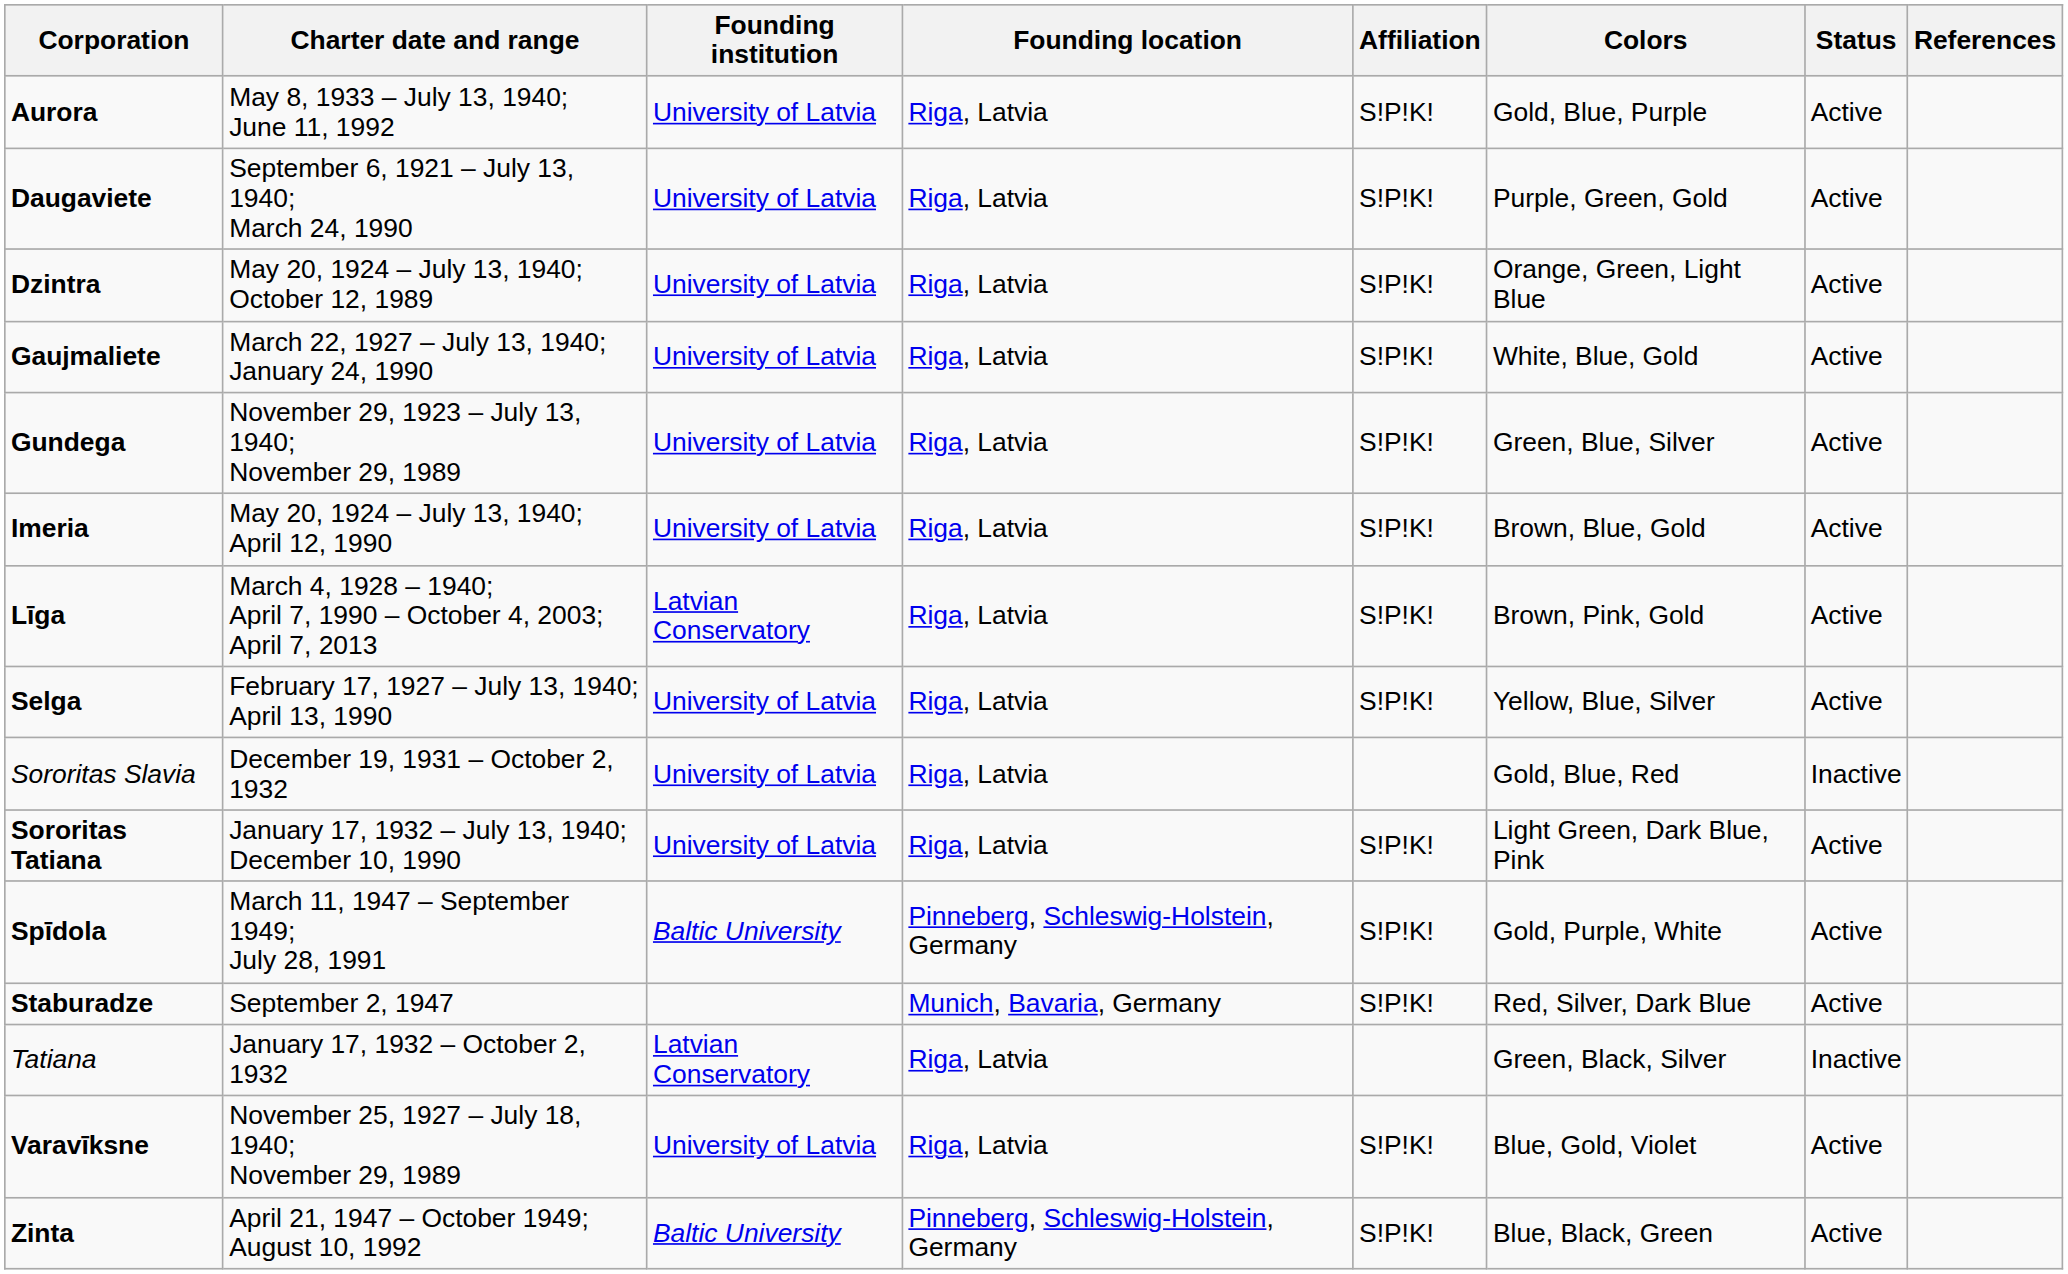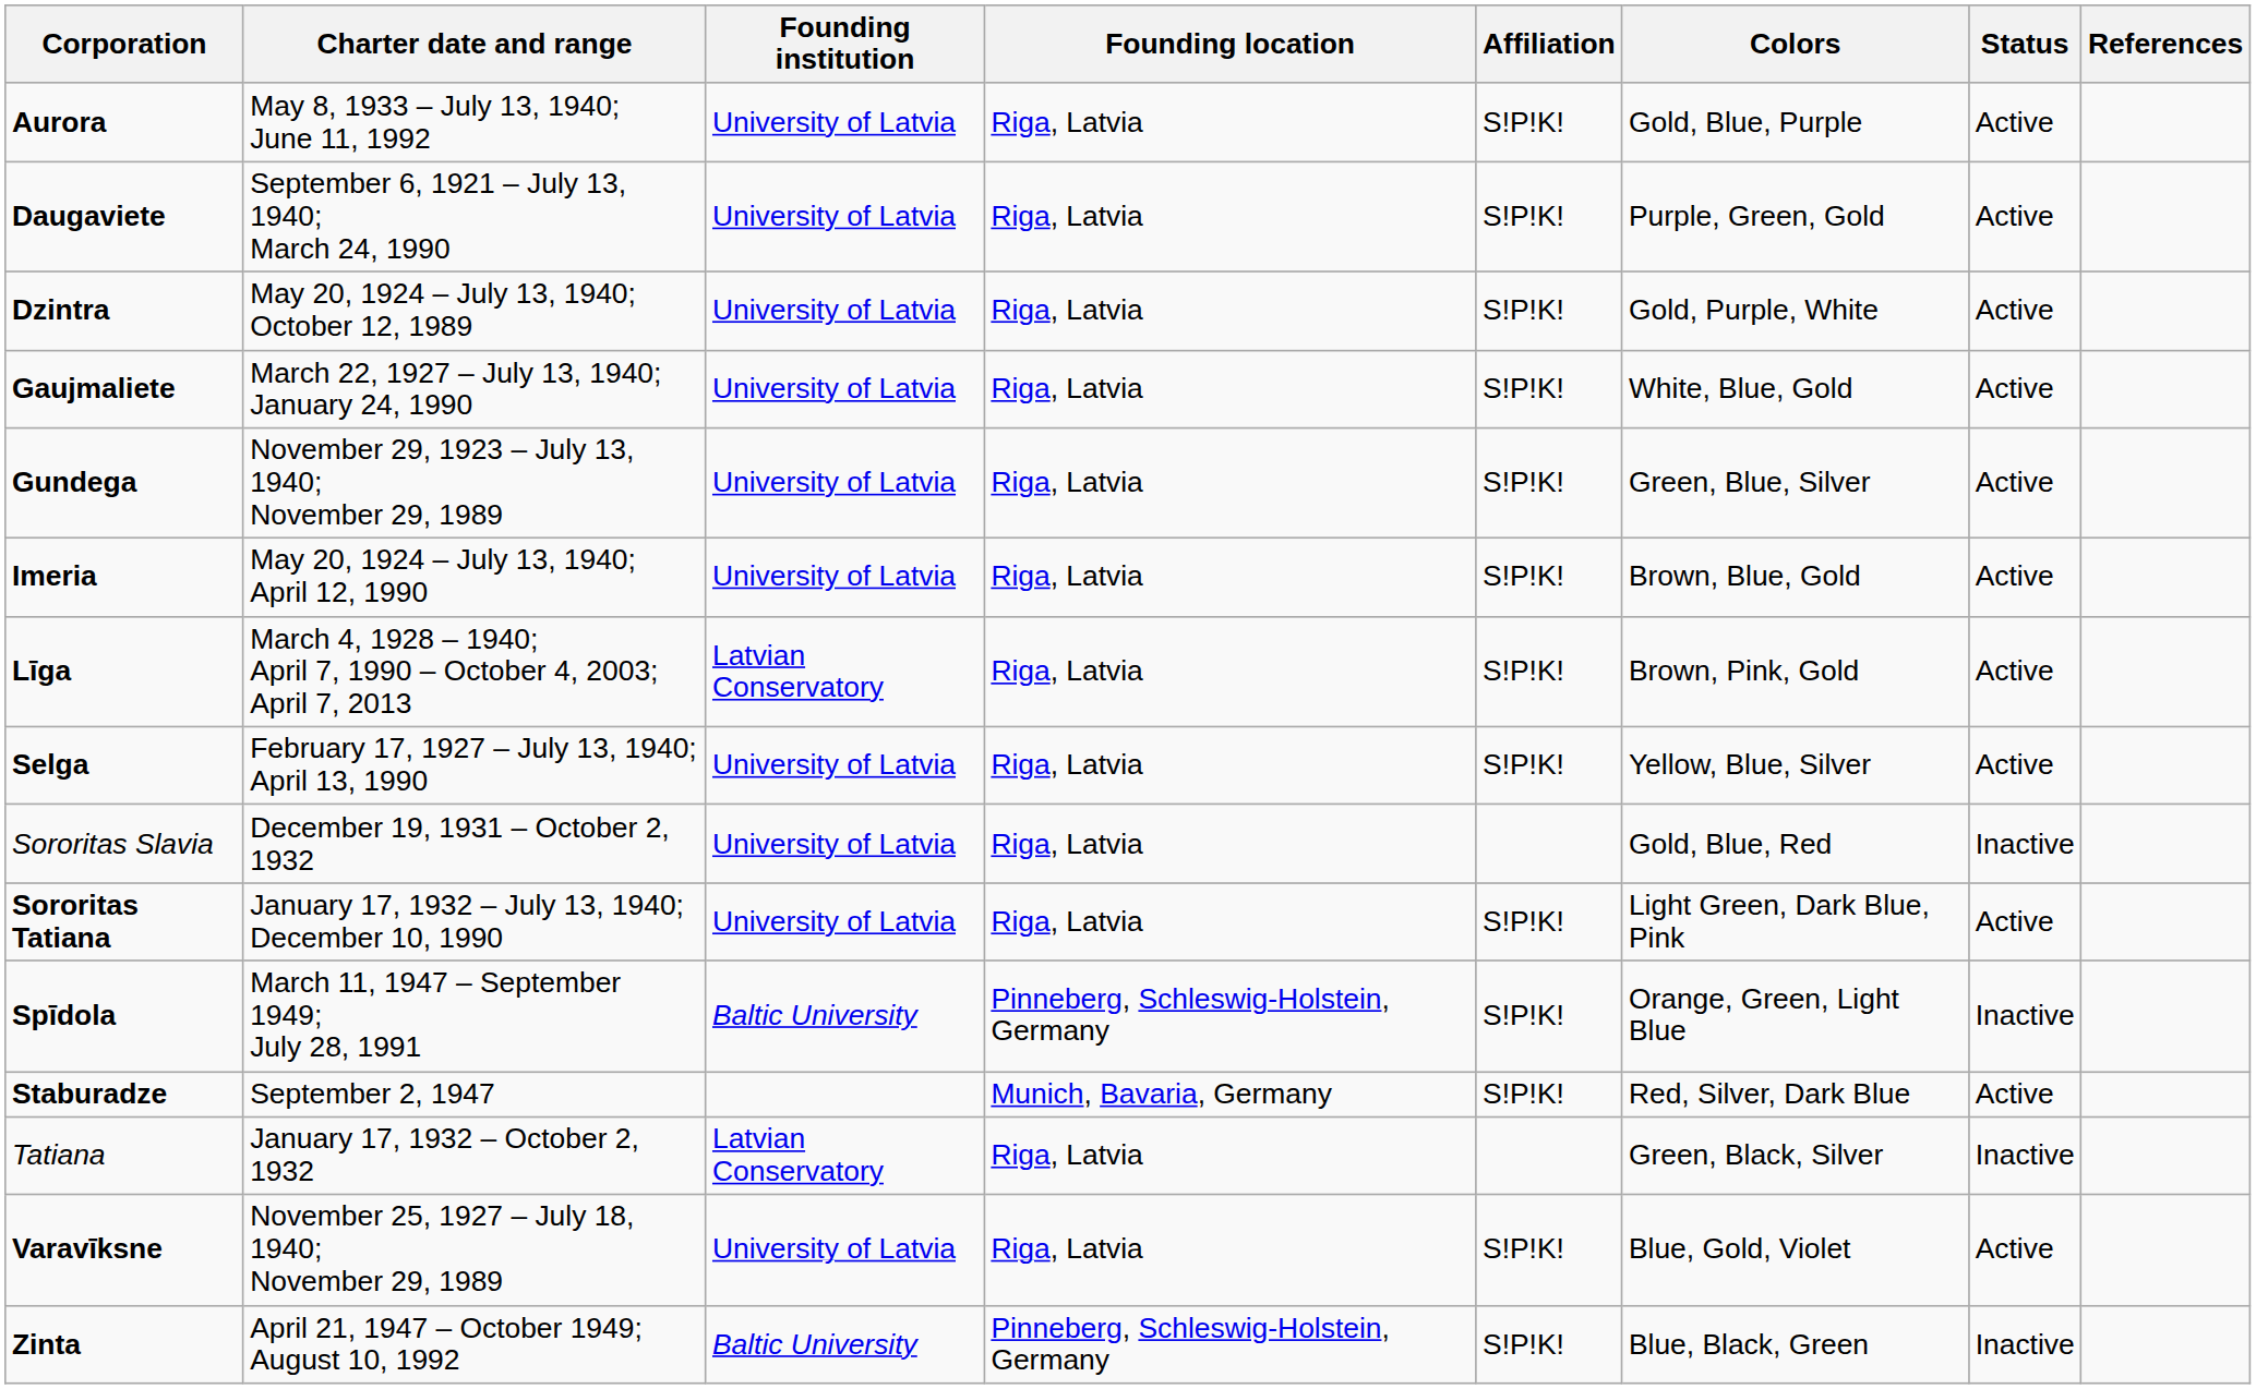 <table class="wikitable sortable">
 <tr>
 <th>Corporation</th>
 <th>Charter date and range</th>
 <th>Founding institution</th>
 <th>Founding location</th>
 <th>Affiliation</th>
 <th>Colors</th>
 <th>Status</th>
 <th>References</th>
 </tr>
 <tr>
 <td><strong>Aurora</strong></td>
 <td>May 8, 1933 – July 13, 1940;<br>June 11, 1992</td>
 <td><a href='#'>University of Latvia</a></td>
 <td><a href='#'>Riga</a>, Latvia</td>
 <td>S!P!K!</td>
 <td>Gold, Blue, Purple</td>
 <td>Active</td>
 <td></td>
 </tr>
 <tr>
 <td><strong>Daugaviete</strong></td>
 <td>September 6, 1921 – July 13, 1940;<br>March 24, 1990</td>
 <td><a href='#'>University of Latvia</a></td>
 <td><a href='#'>Riga</a>, Latvia</td>
 <td>S!P!K!</td>
 <td>Purple, Green, Gold</td>
 <td>Active</td>
 <td></td>
 </tr>
 <tr>
 <td><strong>Dzintra</strong></td>
 <td>May 20, 1924 – July 13, 1940;<br>October 12, 1989</td>
 <td><a href='#'>University of Latvia</a></td>
 <td><a href='#'>Riga</a>, Latvia</td>
 <td>S!P!K!</td>
-<td>Orange, Green, Light Blue</td>
+<td>Gold, Purple, White</td>
 <td>Active</td>
 <td></td>
 </tr>
 <tr>
 <td><strong>Gaujmaliete</strong></td>
 <td>March 22, 1927 – July 13, 1940;<br>January 24, 1990</td>
 <td><a href='#'>University of Latvia</a></td>
 <td><a href='#'>Riga</a>, Latvia</td>
 <td>S!P!K!</td>
 <td>White, Blue, Gold</td>
 <td>Active</td>
 <td></td>
 </tr>
 <tr>
 <td><strong>Gundega</strong></td>
 <td>November 29, 1923 – July 13, 1940;<br>November 29, 1989</td>
 <td><a href='#'>University of Latvia</a></td>
 <td><a href='#'>Riga</a>, Latvia</td>
 <td>S!P!K!</td>
 <td>Green, Blue, Silver</td>
 <td>Active</td>
 <td></td>
 </tr>
 <tr>
 <td><strong>Imeria</strong></td>
 <td>May 20, 1924 – July 13, 1940;<br>April 12, 1990</td>
 <td><a href='#'>University of Latvia</a></td>
 <td><a href='#'>Riga</a>, Latvia</td>
 <td>S!P!K!</td>
 <td>Brown, Blue, Gold</td>
 <td>Active</td>
 <td></td>
 </tr>
 <tr>
 <td><strong>Līga</strong></td>
 <td>March 4, 1928 – 1940;<br>April 7, 1990 – October 4, 2003;<br>April 7, 2013</td>
 <td><a href='#'>Latvian Conservatory</a></td>
 <td><a href='#'>Riga</a>, Latvia</td>
 <td>S!P!K!</td>
 <td>Brown, Pink, Gold</td>
 <td>Active</td>
 <td></td>
 </tr>
 <tr>
 <td><strong>Selga</strong></td>
 <td>February 17, 1927 – July 13, 1940;<br>April 13, 1990</td>
 <td><a href='#'>University of Latvia</a></td>
 <td><a href='#'>Riga</a>, Latvia</td>
 <td>S!P!K!</td>
 <td>Yellow, Blue, Silver</td>
 <td>Active</td>
 <td></td>
 </tr>
 <tr>
 <td><em>Sororitas Slavia</em></td>
 <td>December 19, 1931 – October 2, 1932</td>
 <td><a href='#'>University of Latvia</a></td>
 <td><a href='#'>Riga</a>, Latvia</td>
 <td></td>
 <td>Gold, Blue, Red</td>
 <td>Inactive</td>
 <td></td>
 </tr>
 <tr>
 <td><strong>Sororitas Tatiana</strong></td>
 <td>January 17, 1932 –  July 13, 1940;<br>December 10, 1990</td>
 <td><a href='#'>University of Latvia</a></td>
 <td><a href='#'>Riga</a>, Latvia</td>
 <td>S!P!K!</td>
 <td>Light Green, Dark Blue, Pink</td>
 <td>Active</td>
 <td></td>
 </tr>
 <tr>
 <td><strong>Spīdola</strong></td>
 <td>March 11, 1947 – September 1949;<br>July 28, 1991</td>
 <td><em><a href='#'>Baltic University</a></em></td>
 <td><a href='#'>Pinneberg</a>, <a href='#'>Schleswig-Holstein</a>, Germany</td>
 <td>S!P!K!</td>
-<td>Gold, Purple, White</td>
-<td>Active</td>
+<td>Orange, Green, Light Blue</td>
+<td>Inactive</td>
 <td></td>
 </tr>
 <tr>
 <td><strong>Staburadze</strong></td>
 <td>September 2, 1947</td>
 <td></td>
 <td><a href='#'>Munich</a>, <a href='#'>Bavaria</a>, Germany</td>
 <td>S!P!K!</td>
 <td>Red, Silver, Dark Blue</td>
 <td>Active</td>
 <td></td>
 </tr>
 <tr>
 <td><em>Tatiana</em></td>
 <td>January 17, 1932  – October 2, 1932</td>
 <td><a href='#'>Latvian Conservatory</a></td>
 <td><a href='#'>Riga</a>, Latvia</td>
 <td></td>
 <td>Green, Black, Silver</td>
 <td>Inactive</td>
 <td></td>
 </tr>
 <tr>
 <td><strong>Varavīksne</strong></td>
 <td>November 25, 1927 – July 18, 1940;<br>November 29, 1989</td>
 <td><a href='#'>University of Latvia</a></td>
 <td><a href='#'>Riga</a>, Latvia</td>
 <td>S!P!K!</td>
 <td>Blue, Gold, Violet</td>
 <td>Active</td>
 <td></td>
 </tr>
 <tr>
 <td><strong>Zinta</strong></td>
 <td>April 21, 1947 – October 1949;<br>August 10, 1992</td>
 <td><em><a href='#'>Baltic University</a></em></td>
 <td><a href='#'>Pinneberg</a>, <a href='#'>Schleswig-Holstein</a>, Germany</td>
 <td>S!P!K!</td>
 <td>Blue, Black, Green</td>
-<td>Active</td>
+<td>Inactive</td>
 <td></td>
 </tr>
 </table>
